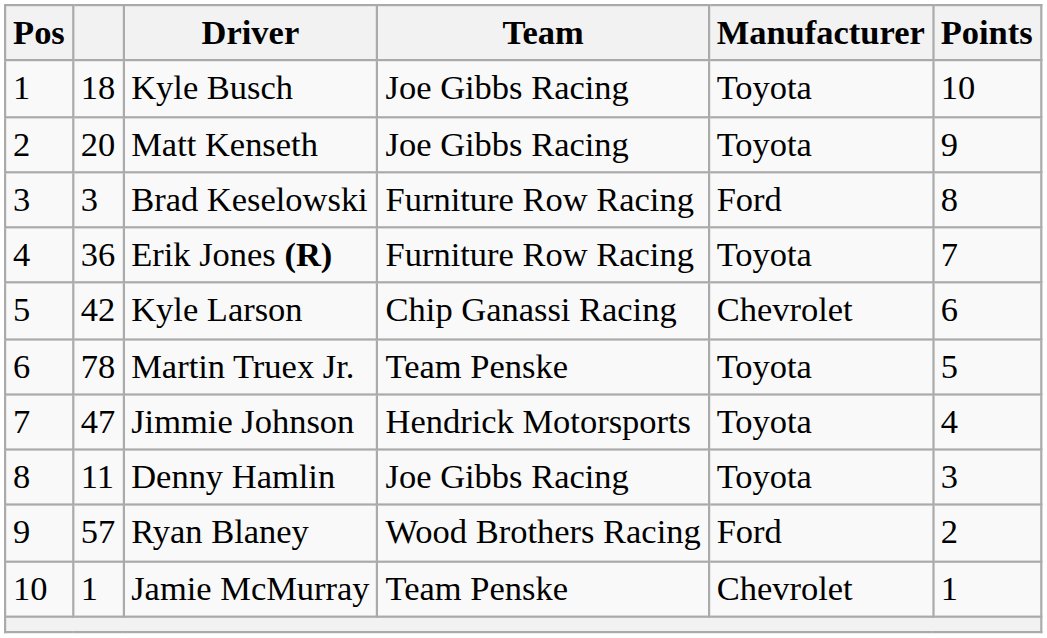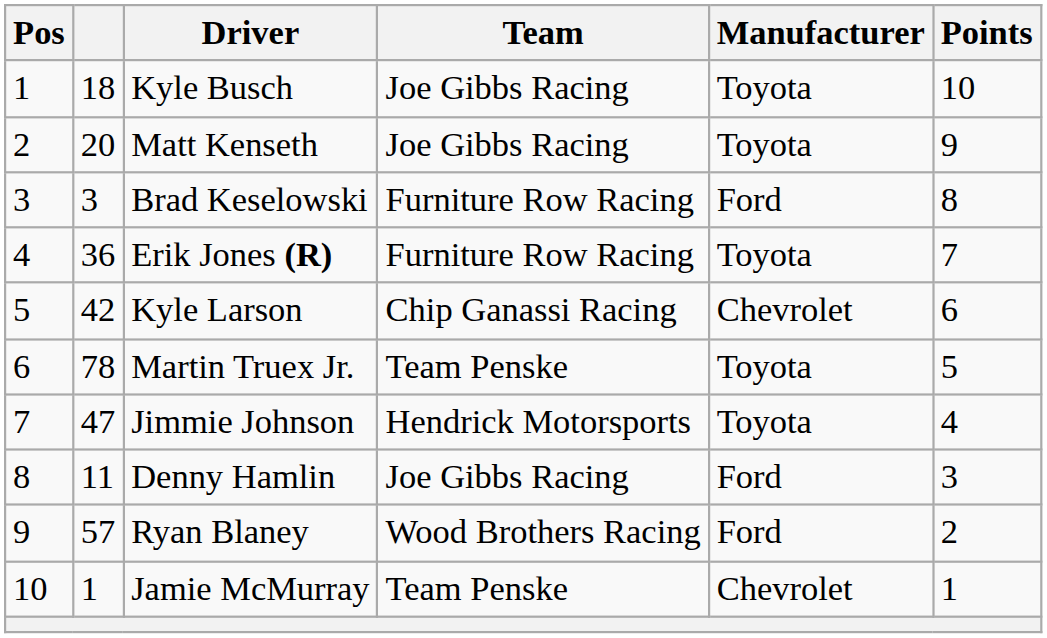 <table class="wikitable" style="font-size:98%">
 <tr>
 <th>Pos</th>
 <th></th>
 <th>Driver</th>
 <th>Team</th>
 <th>Manufacturer</th>
 <th>Points</th>
 </tr>
 <tr>
 <td>1</td>
 <td>18</td>
 <td>Kyle Busch</td>
 <td>Joe Gibbs Racing</td>
 <td>Toyota</td>
 <td>10</td>
 </tr>
 <tr>
 <td>2</td>
 <td>20</td>
 <td>Matt Kenseth</td>
 <td>Joe Gibbs Racing</td>
 <td>Toyota</td>
 <td>9</td>
 </tr>
 <tr>
 <td>3</td>
 <td>3</td>
 <td>Brad Keselowski</td>
 <td>Furniture Row Racing</td>
 <td>Ford</td>
 <td>8</td>
 </tr>
 <tr>
 <td>4</td>
 <td>36</td>
 <td>Erik Jones <strong>(R)</strong></td>
 <td>Furniture Row Racing</td>
 <td>Toyota</td>
 <td>7</td>
 </tr>
 <tr>
 <td>5</td>
 <td>42</td>
 <td>Kyle Larson</td>
 <td>Chip Ganassi Racing</td>
 <td>Chevrolet</td>
 <td>6</td>
 </tr>
 <tr>
 <td>6</td>
 <td>78</td>
 <td>Martin Truex Jr.</td>
 <td>Team Penske</td>
 <td>Toyota</td>
 <td>5</td>
 </tr>
 <tr>
 <td>7</td>
 <td>47</td>
 <td>Jimmie Johnson</td>
 <td>Hendrick Motorsports</td>
 <td>Toyota</td>
 <td>4</td>
 </tr>
 <tr>
 <td>8</td>
 <td>11</td>
 <td>Denny Hamlin</td>
 <td>Joe Gibbs Racing</td>
-<td>Toyota</td>
+<td>Ford</td>
 <td>3</td>
 </tr>
 <tr>
 <td>9</td>
 <td>57</td>
 <td>Ryan Blaney</td>
 <td>Wood Brothers Racing</td>
 <td>Ford</td>
 <td>2</td>
 </tr>
 <tr>
 <td>10</td>
 <td>1</td>
 <td>Jamie McMurray</td>
 <td>Team Penske</td>
 <td>Chevrolet</td>
 <td>1</td>
 </tr>
 <tr>
 <th colspan="6"></th>
 </tr>
 </table>
